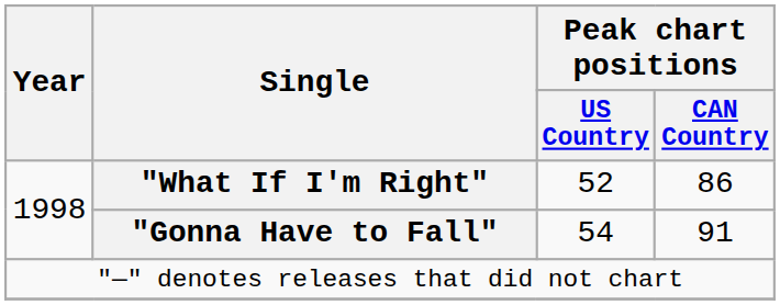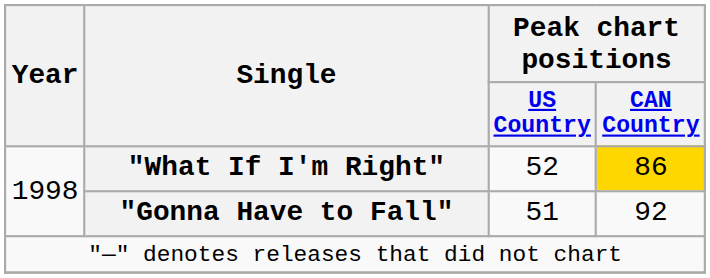 <table class="wikitable plainrowheaders" style="text-align:center;">
 <tr>
 <th rowspan="2">Year</th>
 <th rowspan="2" style="width:14em;">Single</th>
 <th colspan="2">Peak chart<br>positions</th>
 </tr>
 <tr style="font-size:smaller;">
 <th width="45"><a href='#'>US Country</a></th>
 <th width="45"><a href='#'>CAN Country</a></th>
 </tr>
 <tr>
 <td rowspan="2">1998</td>
 <th scope="row">"What If I'm Right"</th>
 <td>52</td>
-<td>86</td>
+<td style="background: gold;">86</td>
 </tr>
 <tr>
 <th scope="row">"Gonna Have to Fall"</th>
-<td>54</td>
-<td>91</td>
+<td>51</td>
+<td>92</td>
 </tr>
 <tr>
 <td colspan="4" style="font-size:8pt">"—" denotes releases that did not chart</td>
 </tr>
 <tr>
 </tr>
 </table>
